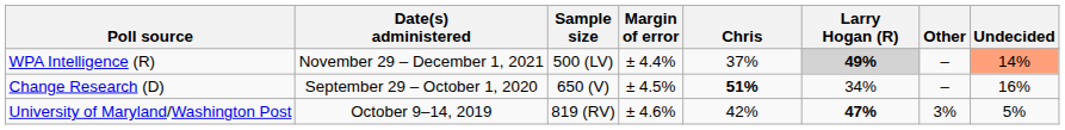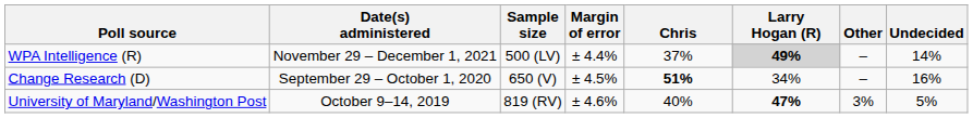 <table class="wikitable" style="font-size:90%;text-align:center;">
 <tr valign=bottom>
 <th>Poll source</th>
 <th>Date(s)<br>administered</th>
 <th>Sample<br>size</th>
 <th>Margin<br>of error</th>
 <th style="width:100px;">Chris<br></th>
 <th style="width:100px;">Larry<br>Hogan (R)</th>
 <th>Other</th>
 <th>Undecided</th>
 </tr>
 <tr>
 <td style="text-align:left;"><a href='#'>WPA Intelligence</a> (R)</td>
 <td>November 29 – December 1, 2021</td>
 <td>500 (LV)</td>
 <td>± 4.4%</td>
 <td>37%</td>
 <td style="background: lightgrey;"><strong>49%</strong></td>
 <td>–</td>
-<td style="background: lightsalmon;">14%</td>
+<td>14%</td>
 </tr>
 <tr>
 <td style="text-align:left;"><a href='#'>Change Research</a> (D)</td>
 <td>September 29 – October 1, 2020</td>
 <td>650 (V)</td>
 <td>± 4.5%</td>
 <td><strong>51%</strong></td>
 <td>34%</td>
 <td>–</td>
 <td>16%</td>
 </tr>
 <tr>
 <td style="text-align:left;"><a href='#'>University of Maryland</a>/<a href='#'>Washington Post</a></td>
 <td>October 9–14, 2019</td>
 <td>819 (RV)</td>
 <td>± 4.6%</td>
-<td>42%</td>
+<td>40%</td>
 <td><strong>47%</strong></td>
 <td>3%</td>
 <td>5%</td>
 </tr>
 </table>
